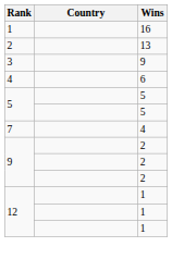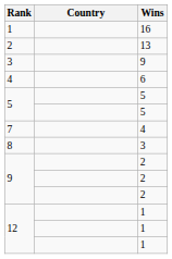 <table class="wikitable">
 <tr>
 <th style="width:18%;">Rank</th>
 <th style="width:64%;">Country</th>
 <th style="width:18%;">Wins</th>
 </tr>
 <tr>
 <td>1</td>
 <td></td>
 <td>16</td>
 </tr>
 <tr>
 <td>2</td>
 <td></td>
 <td>13</td>
 </tr>
 <tr>
 <td>3</td>
 <td></td>
 <td>9</td>
 </tr>
 <tr>
 <td>4</td>
 <td></td>
 <td>6</td>
 </tr>
 <tr>
 <td rowspan=2>5</td>
 <td></td>
 <td>5</td>
 </tr>
 <tr>
 <td></td>
 <td>5</td>
 </tr>
 <tr>
 <td>7</td>
 <td></td>
 <td>4</td>
 </tr>
 <tr>
+<td>8</td>
+<td></td>
+<td>3</td>
+</tr>
+<tr>
 <td rowspan=3>9</td>
 <td></td>
 <td>2</td>
 </tr>
 <tr>
 <td></td>
 <td>2</td>
 </tr>
 <tr>
 <td></td>
 <td>2</td>
 </tr>
 <tr>
 <td rowspan=3>12</td>
 <td></td>
 <td>1</td>
 </tr>
 <tr>
 <td></td>
 <td>1</td>
 </tr>
 <tr>
 <td></td>
 <td>1</td>
 </tr>
 </table>
